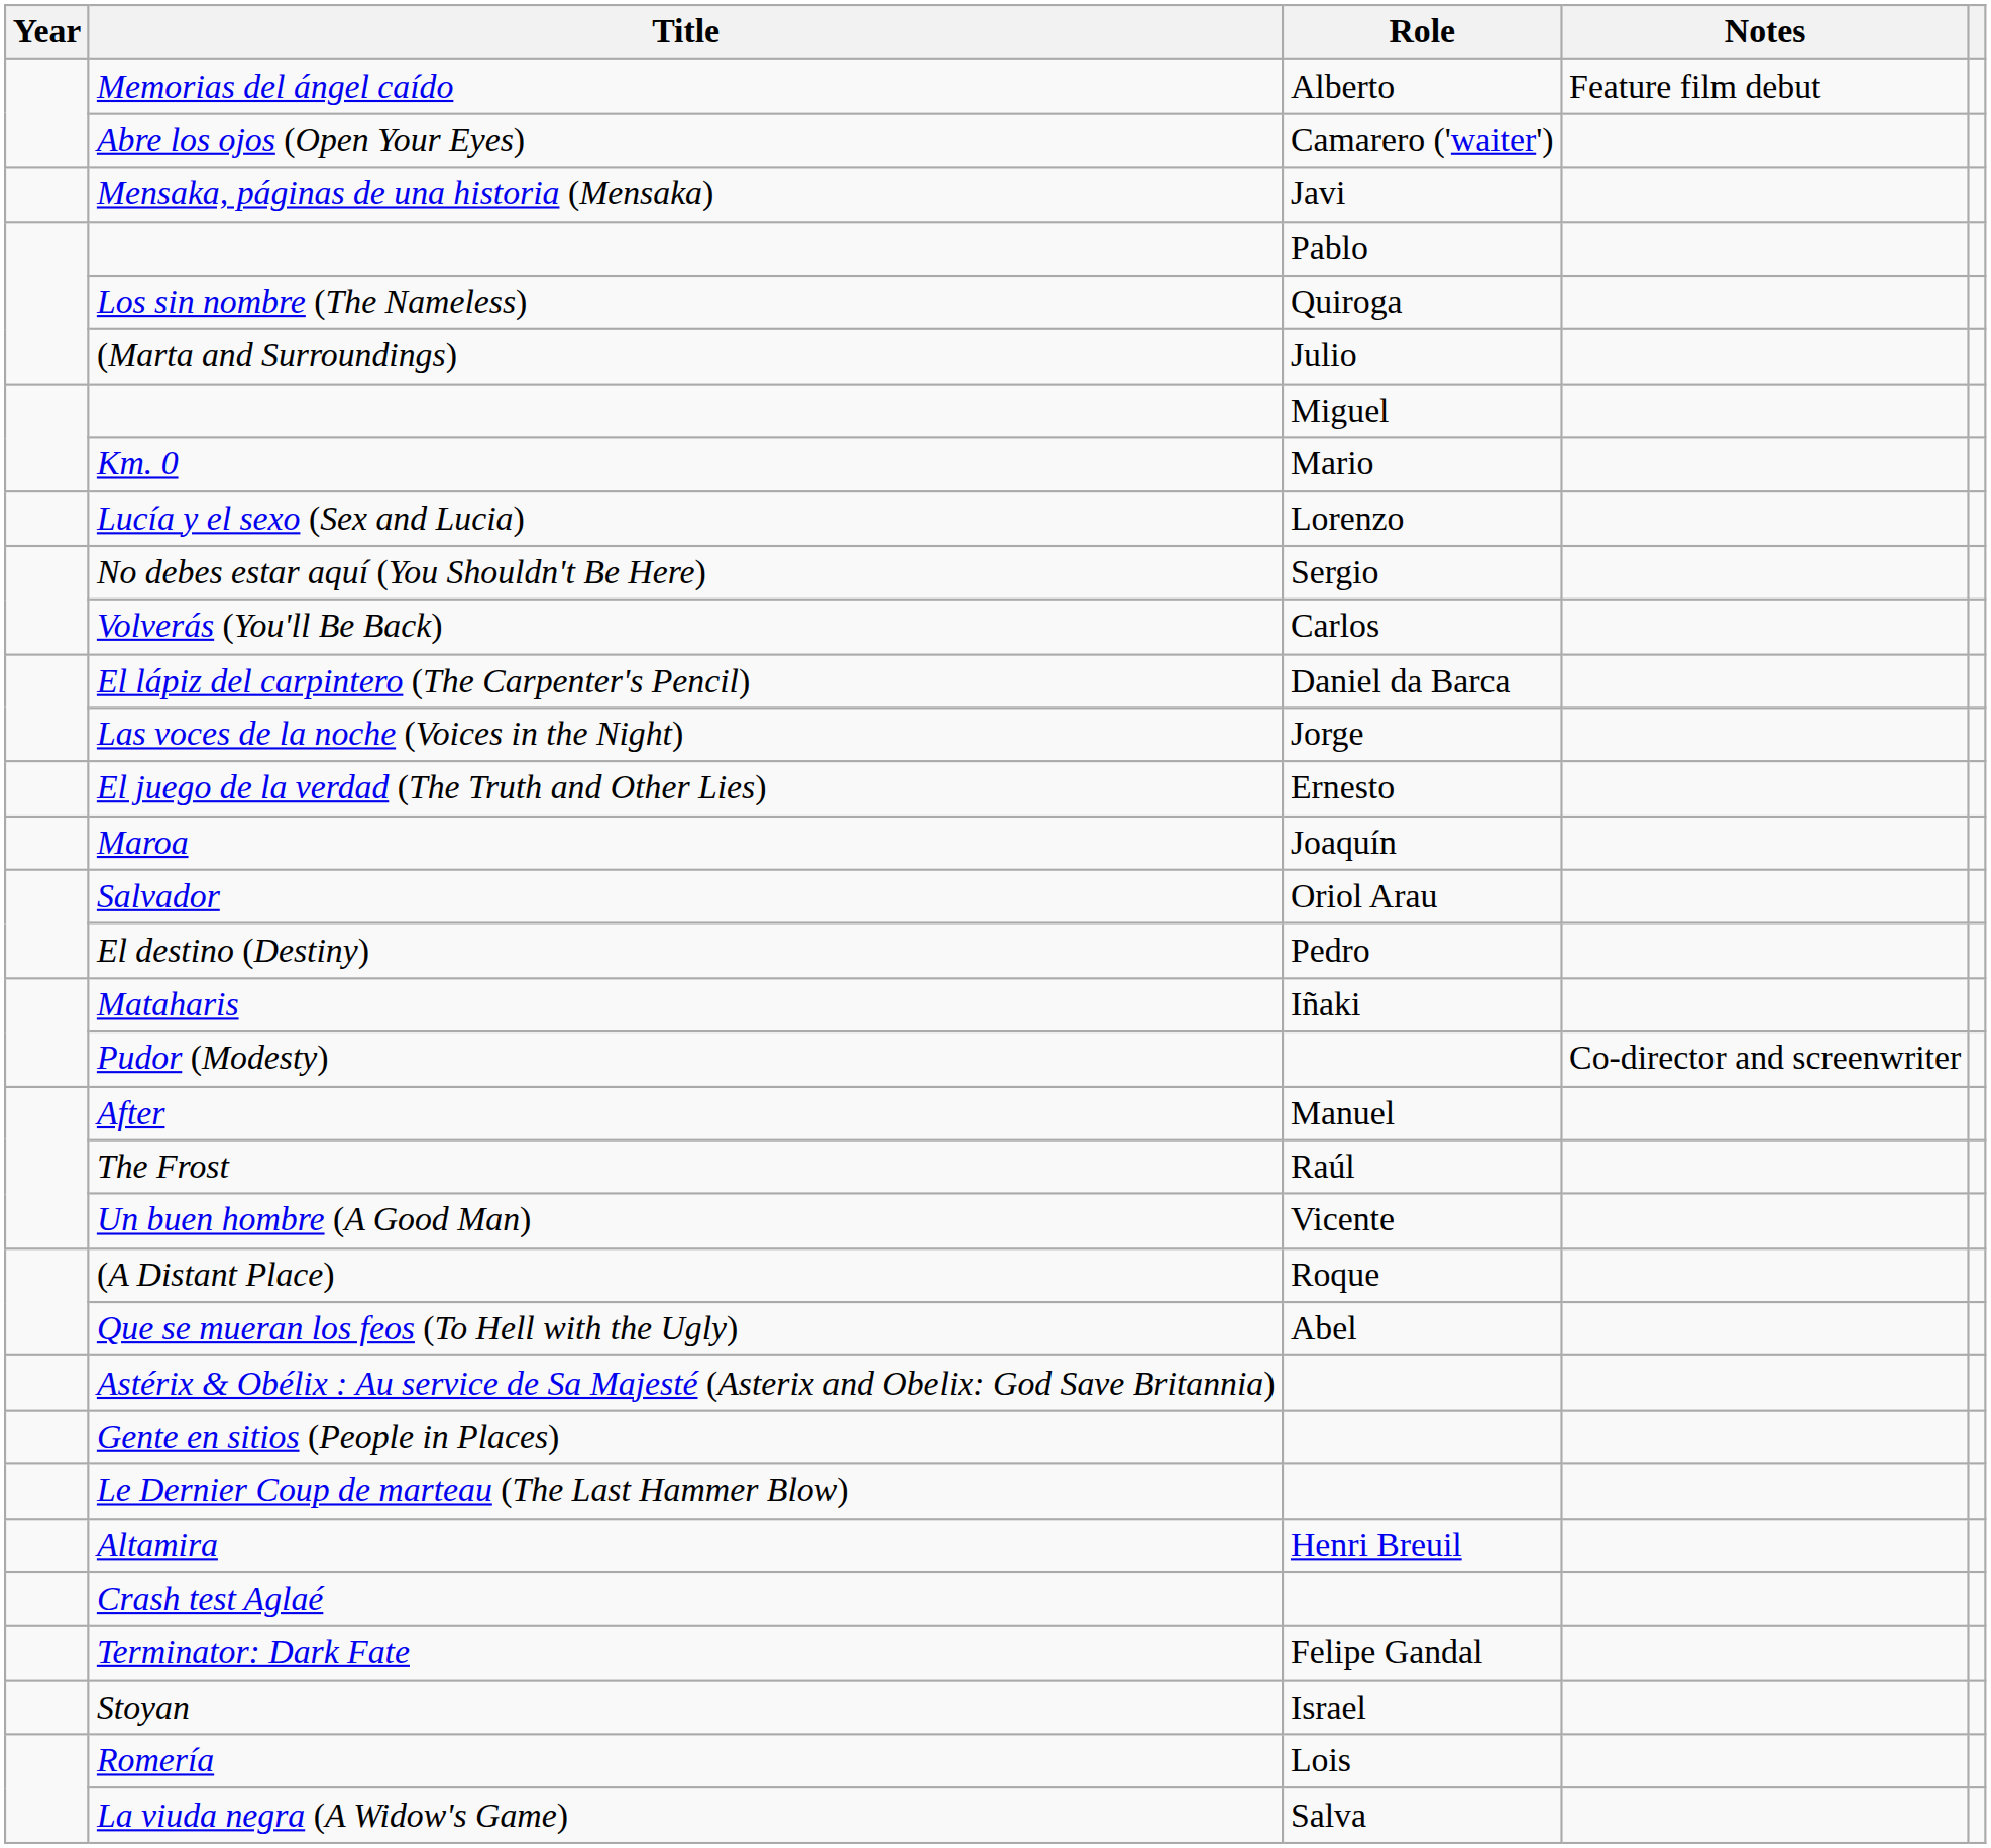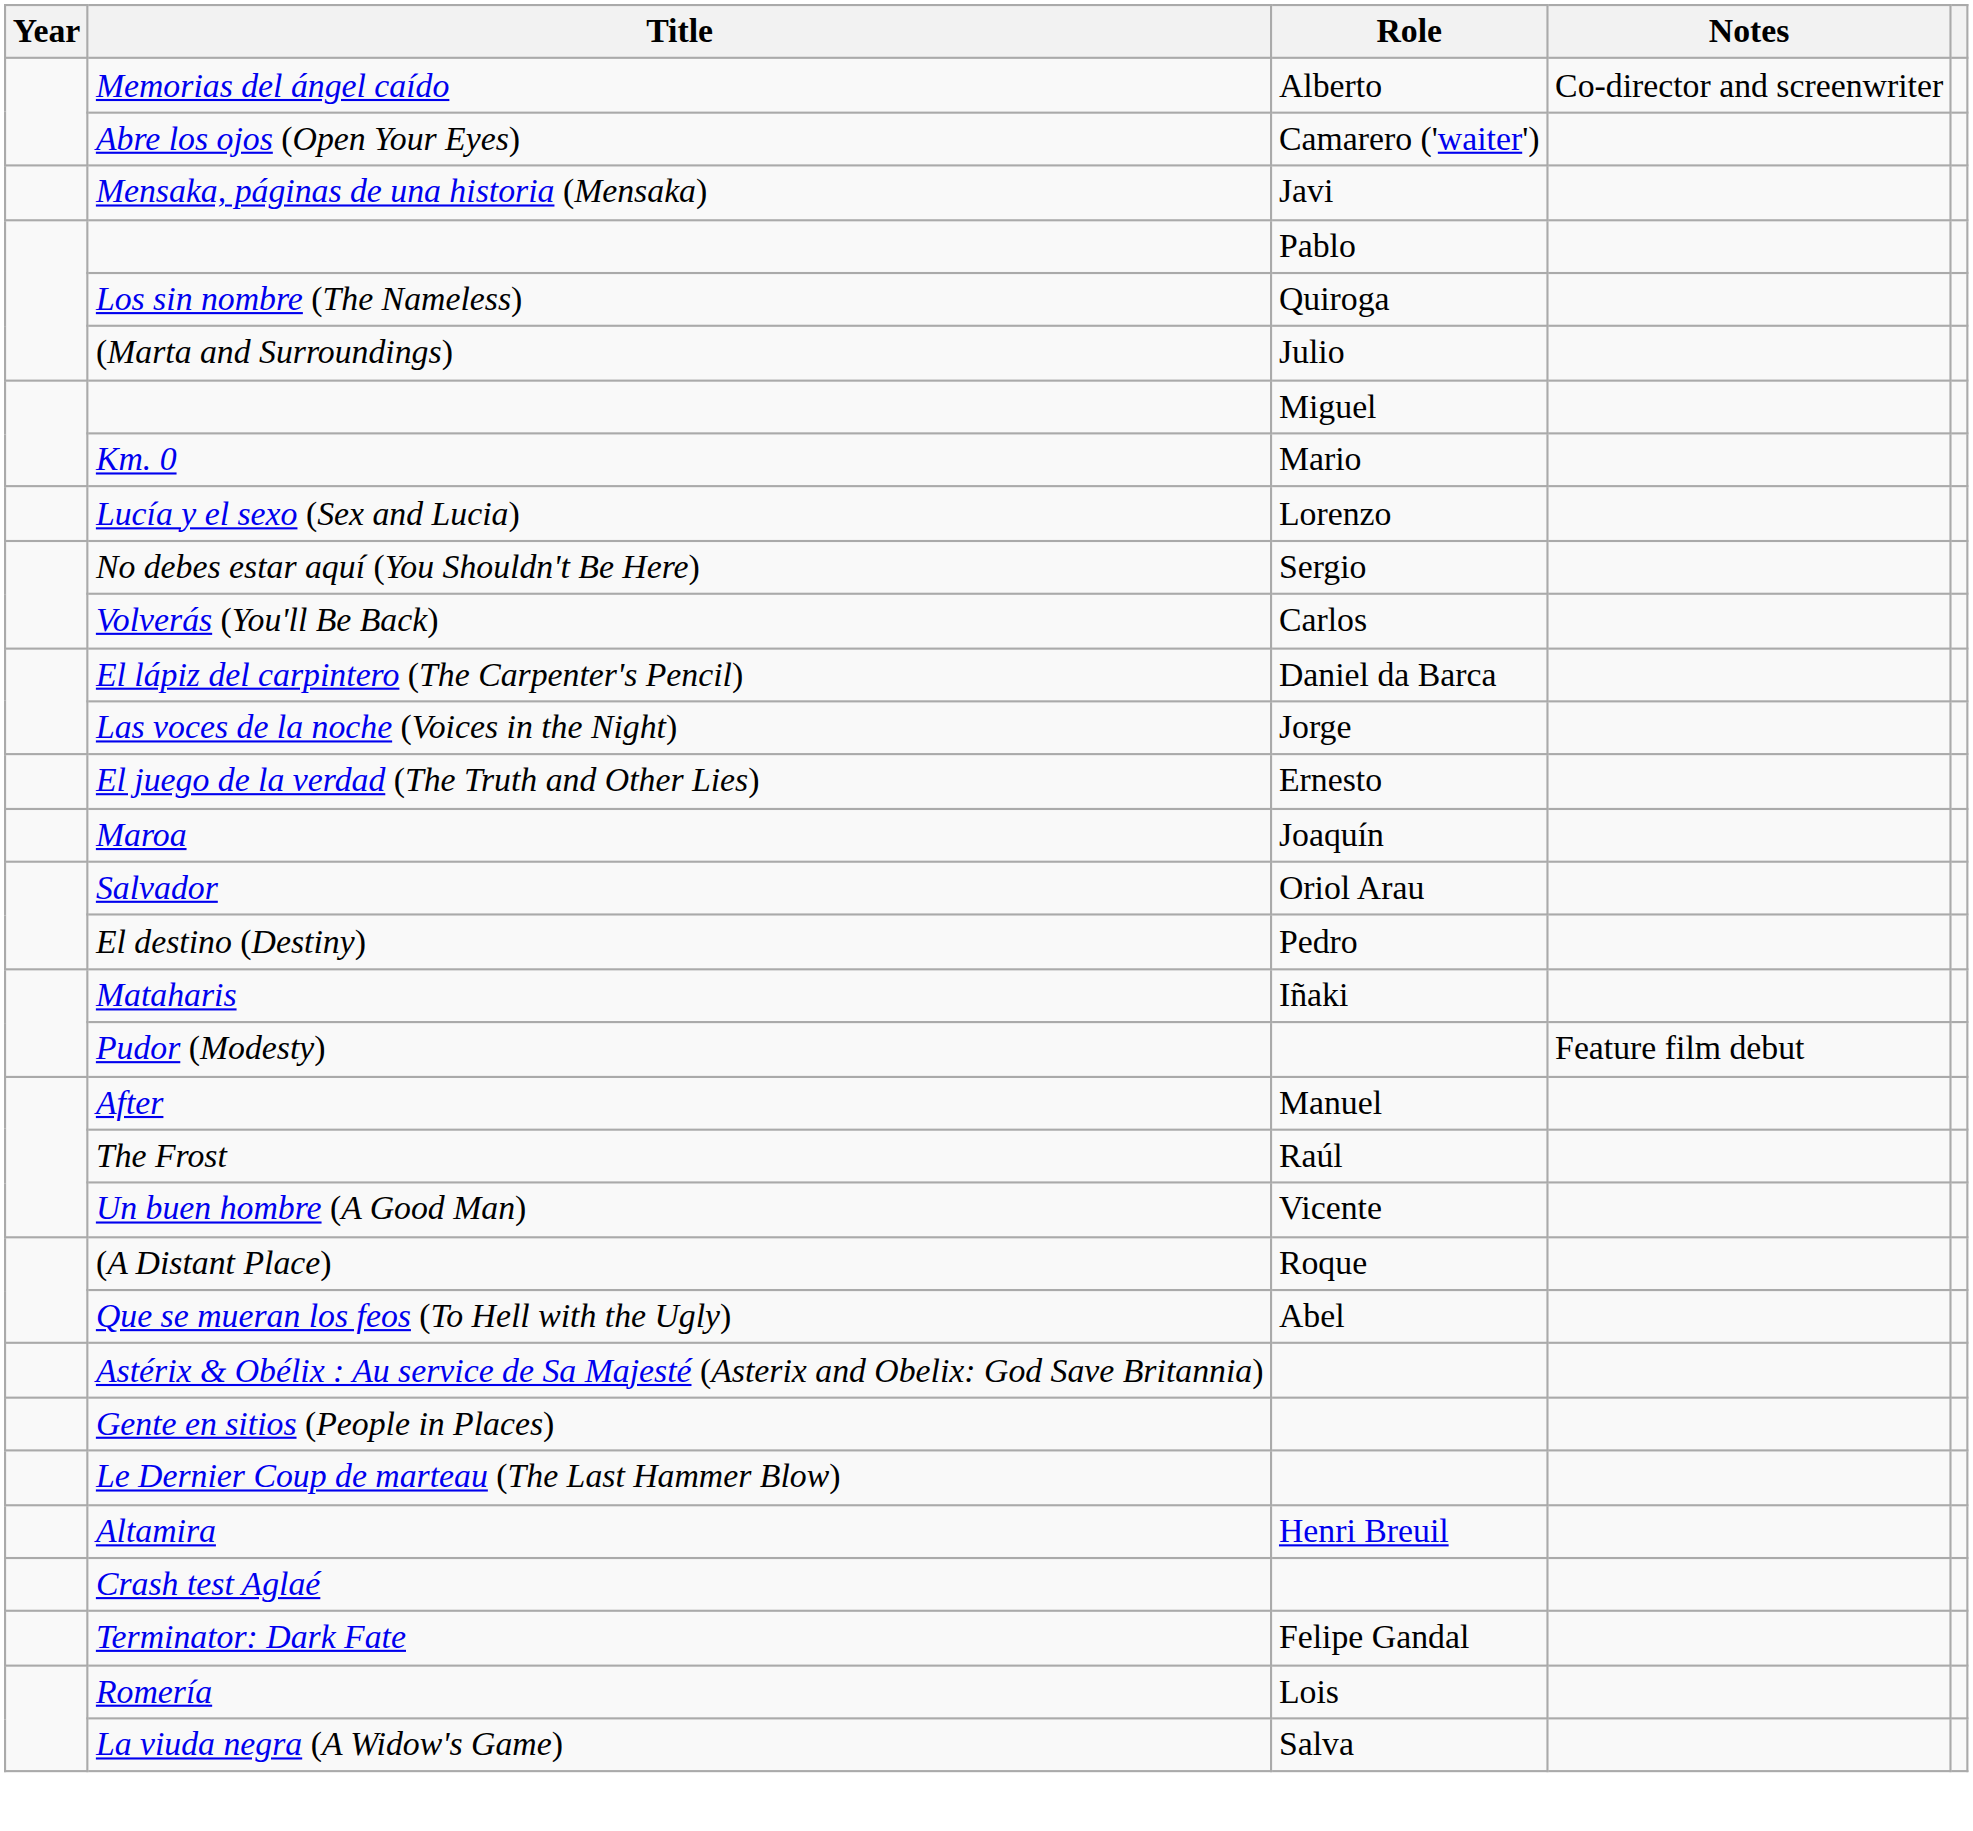 <table class="wikitable sortable">
 <tr>
 <th>Year</th>
 <th>Title</th>
 <th>Role</th>
 <th class = "unsortable">Notes</th>
 <th class = "unsortable"></th>
 </tr>
 <tr>
 <td rowspan = "2"></td>
 <td><em><a href='#'>Memorias del ángel caído</a></em></td>
 <td>Alberto</td>
-<td>Feature film debut</td>
+<td>Co-director and screenwriter</td>
 <td></td>
 </tr>
 <tr>
 <td><em><a href='#'>Abre los ojos</a></em> (<em>Open Your Eyes</em>)</td>
 <td>Camarero ('<a href='#'>waiter</a>')</td>
 <td></td>
 <td></td>
 </tr>
 <tr>
 <td></td>
 <td><em><a href='#'>Mensaka, páginas de una historia</a></em> (<em>Mensaka</em>)</td>
 <td>Javi</td>
 <td></td>
 <td></td>
 </tr>
 <tr>
 <td rowspan = "3"></td>
 <td><em></em></td>
 <td>Pablo</td>
 <td></td>
 <td></td>
 </tr>
 <tr>
 <td><em><a href='#'>Los sin nombre</a></em> (<em>The Nameless</em>)</td>
 <td>Quiroga</td>
 <td></td>
 <td></td>
 </tr>
 <tr>
 <td><em></em> (<em>Marta and Surroundings</em>)</td>
 <td>Julio</td>
 <td></td>
 <td></td>
 </tr>
 <tr>
 <td rowspan = "2"></td>
 <td><em></em></td>
 <td>Miguel</td>
 <td></td>
 <td></td>
 </tr>
 <tr>
 <td><em><a href='#'>Km. 0</a></em></td>
 <td>Mario</td>
 <td></td>
 <td></td>
 </tr>
 <tr>
 <td></td>
 <td><em><a href='#'>Lucía y el sexo</a></em> (<em>Sex and Lucia</em>)</td>
 <td>Lorenzo</td>
 <td></td>
 <td></td>
 </tr>
 <tr>
 <td rowspan = "2"></td>
 <td><em>No debes estar aquí</em> (<em>You Shouldn't Be Here</em>)</td>
 <td>Sergio</td>
 <td></td>
 <td></td>
 </tr>
 <tr>
 <td><em><a href='#'>Volverás</a></em> (<em>You'll Be Back</em>)</td>
 <td>Carlos</td>
 <td></td>
 <td></td>
 </tr>
 <tr>
 <td rowspan = "2"></td>
 <td><em><a href='#'>El lápiz del carpintero</a></em> (<em>The Carpenter's Pencil</em>)</td>
 <td>Daniel da Barca</td>
 <td></td>
 <td></td>
 </tr>
 <tr>
 <td><em><a href='#'>Las voces de la noche</a></em> (<em>Voices in the Night</em>)</td>
 <td>Jorge</td>
 <td></td>
 <td></td>
 </tr>
 <tr>
 <td></td>
 <td><em><a href='#'>El juego de la verdad</a></em> (<em>The Truth and Other Lies</em>)</td>
 <td>Ernesto</td>
 <td></td>
 <td></td>
 </tr>
 <tr>
 <td></td>
 <td><em><a href='#'>Maroa</a></em></td>
 <td>Joaquín</td>
 <td></td>
 <td></td>
 </tr>
 <tr>
 <td rowspan = "2"></td>
 <td><em><a href='#'>Salvador</a></em></td>
 <td>Oriol Arau</td>
 <td></td>
 <td></td>
 </tr>
 <tr>
 <td><em>El destino</em> (<em>Destiny</em>)</td>
 <td>Pedro</td>
 <td></td>
 <td></td>
 </tr>
 <tr>
 <td rowspan = "2"></td>
 <td><em><a href='#'>Mataharis</a></em></td>
 <td>Iñaki</td>
 <td></td>
 <td></td>
 </tr>
 <tr>
 <td><em><a href='#'>Pudor</a></em> (<em>Modesty</em>)</td>
 <td></td>
-<td>Co-director and screenwriter</td>
+<td>Feature film debut</td>
 <td></td>
 </tr>
 <tr>
 <td rowspan = "3"></td>
 <td><em><a href='#'>After</a></em></td>
 <td>Manuel</td>
 <td></td>
 <td></td>
 </tr>
 <tr>
 <td><em>The Frost</em></td>
 <td>Raúl</td>
 <td></td>
 <td></td>
 </tr>
 <tr>
 <td><em><a href='#'>Un buen hombre</a></em> (<em>A Good Man</em>)</td>
 <td>Vicente</td>
 <td></td>
 <td></td>
 </tr>
 <tr>
 <td rowspan = "2"></td>
 <td><em></em> (<em>A Distant Place</em>)</td>
 <td>Roque</td>
 <td></td>
 <td></td>
 </tr>
 <tr>
 <td><em><a href='#'>Que se mueran los feos</a></em> (<em>To Hell with the Ugly</em>)</td>
 <td>Abel</td>
 <td></td>
 <td></td>
 </tr>
 <tr>
 <td></td>
 <td><em><a href='#'>Astérix & Obélix : Au service de Sa Majesté</a></em> (<em>Asterix and Obelix: God Save Britannia</em>)</td>
 <td></td>
 <td></td>
 <td></td>
 </tr>
 <tr>
 <td></td>
 <td><em><a href='#'>Gente en sitios</a></em> (<em>People in Places</em>)</td>
 <td></td>
 <td></td>
 <td></td>
 </tr>
 <tr>
 <td></td>
 <td><em><a href='#'>Le Dernier Coup de marteau</a></em> (<em>The Last Hammer Blow</em>)</td>
 <td></td>
 <td></td>
 <td></td>
 </tr>
 <tr>
 <td></td>
 <td><em><a href='#'>Altamira</a></em></td>
 <td><a href='#'>Henri Breuil</a></td>
 <td></td>
 <td></td>
 </tr>
 <tr>
 <td></td>
 <td><em><a href='#'>Crash test Aglaé</a></em></td>
 <td></td>
 <td></td>
 <td></td>
 </tr>
 <tr>
 <td></td>
 <td><em><a href='#'>Terminator: Dark Fate</a></em></td>
 <td>Felipe Gandal</td>
 <td></td>
 <td></td>
 </tr>
 <tr>
-<td></td>
-<td><em>Stoyan</em></td>
-<td>Israel</td>
-<td></td>
-<td></td>
-</tr>
-<tr>
 <td rowspan = "2"></td>
 <td><em><a href='#'>Romería</a></em></td>
 <td>Lois</td>
 <td></td>
 <td></td>
 </tr>
 <tr>
 <td><em><a href='#'>La viuda negra</a></em> (<em>A Widow's Game</em>)</td>
 <td>Salva</td>
 <td></td>
 <td></td>
 </tr>
 </table>
